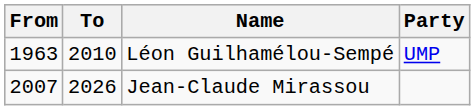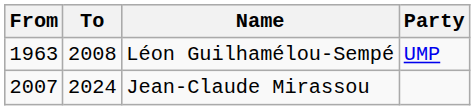 <table class="wikitable">
 <tr>
 <th>From</th>
 <th>To</th>
 <th>Name</th>
 <th>Party</th>
 </tr>
 <tr>
 <td>1963</td>
-<td>2010</td>
+<td>2008</td>
 <td>Léon Guilhamélou-Sempé</td>
 <td><a href='#'>UMP</a></td>
 </tr>
 <tr>
 <td>2007</td>
-<td>2026</td>
+<td>2024</td>
 <td>Jean-Claude Mirassou</td>
 <td></td>
 </tr>
 </table>
